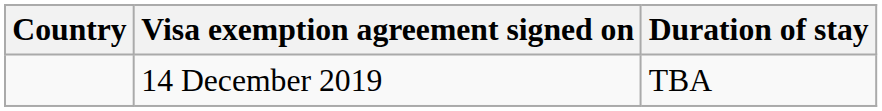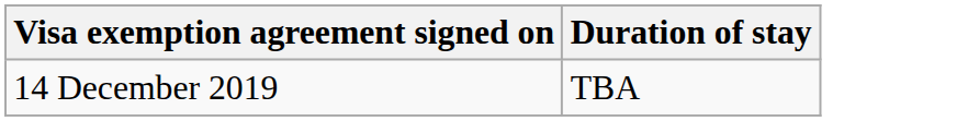 <table class="wikitable sortable">
 <tr>
-<th>Country</th>
 <th>Visa exemption agreement signed on</th>
 <th>Duration of stay</th>
 </tr>
 <tr>
-<td></td>
 <td>14 December 2019</td>
 <td>TBA</td>
 </tr>
 </table>
